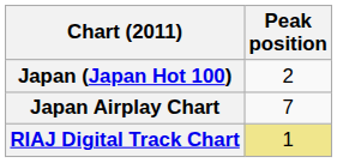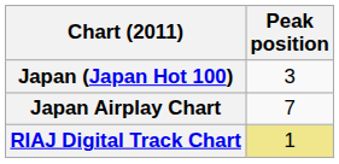 <table class="wikitable plainrowheaders">
 <tr>
 <th>Chart (2011)</th>
 <th>Peak<br>position</th>
 </tr>
 <tr>
 <th scope="row">Japan (<a href='#'>Japan Hot 100</a>)</th>
-<td style="text-align:center;">2</td>
+<td style="text-align:center;">3</td>
 </tr>
 <tr>
 <th scope="row">Japan Airplay Chart</th>
 <td style="text-align:center;">7</td>
 </tr>
 <tr>
 <th scope="row"><a href='#'>RIAJ Digital Track Chart</a></th>
 <td style="background: khaki; text-align:center;">1</td>
 </tr>
 </table>
